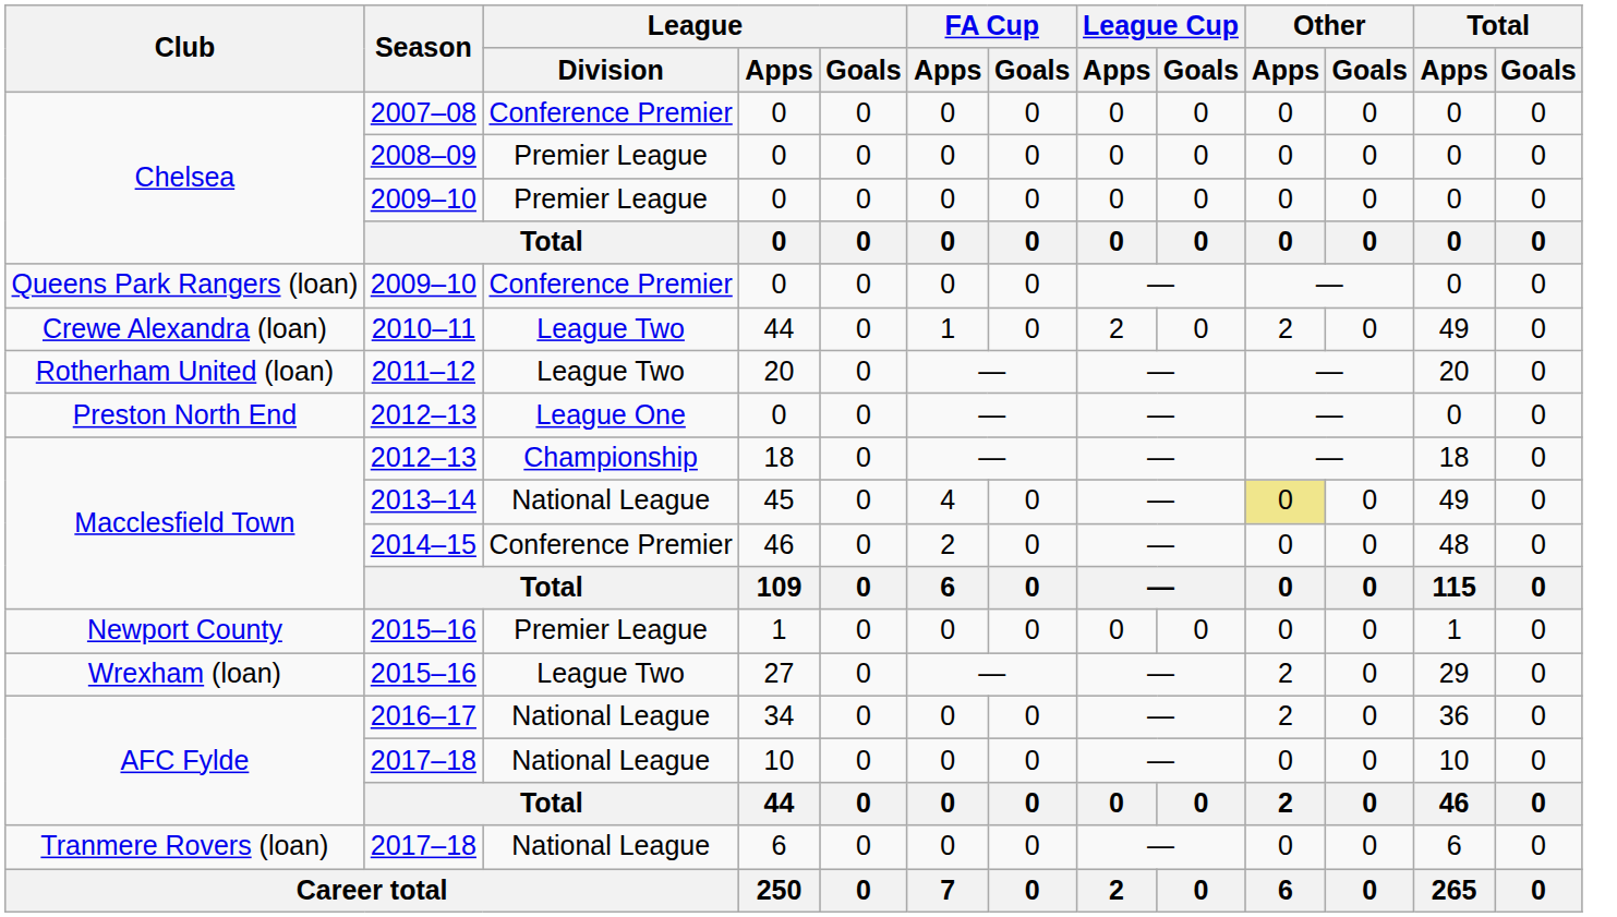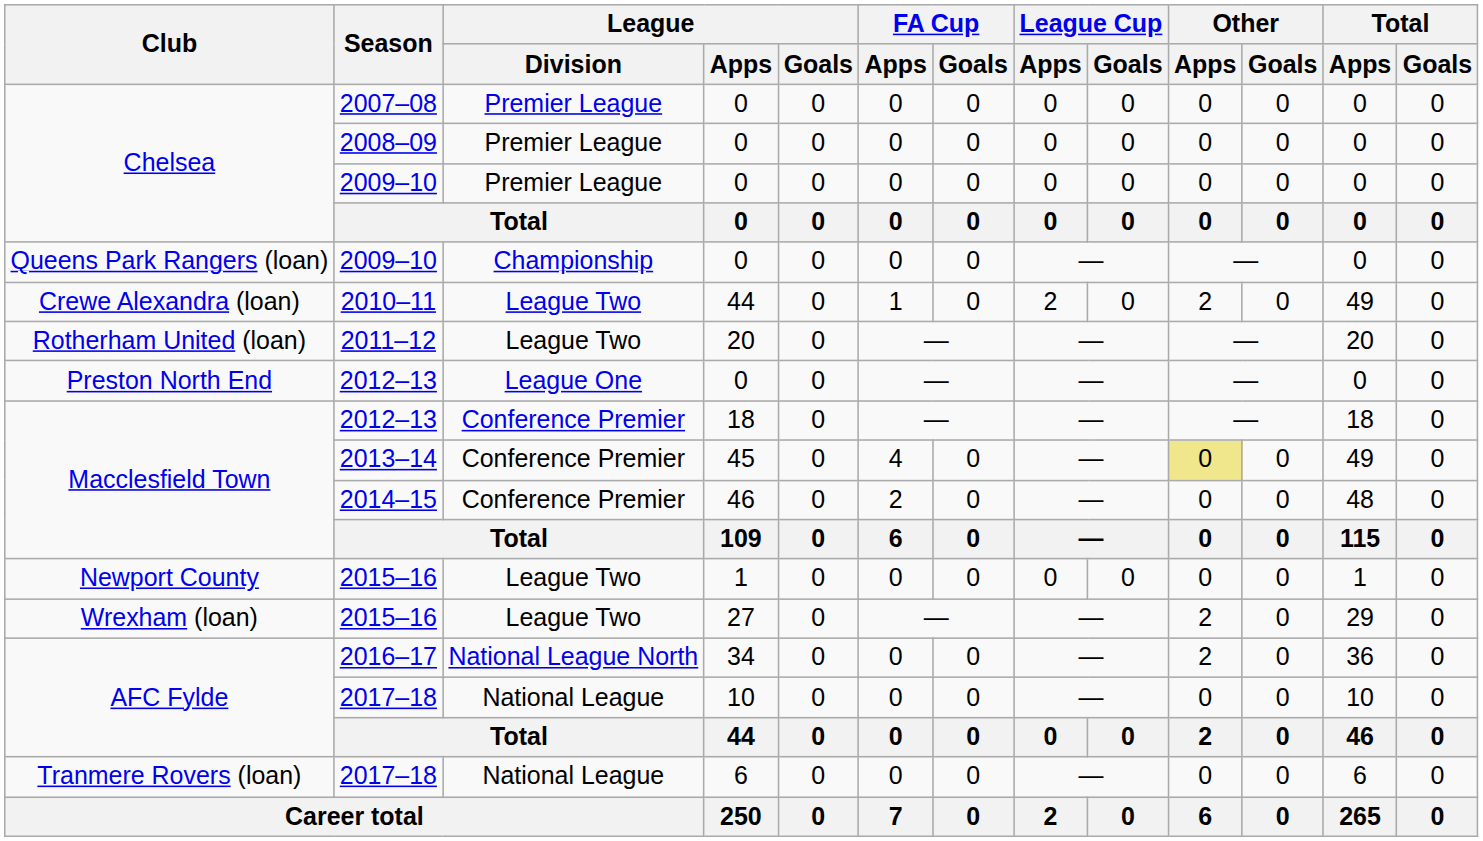 <table class="wikitable" style="text-align: center">
 <tr>
 <th rowspan="2">Club</th>
 <th rowspan="2">Season</th>
 <th colspan="3">League</th>
 <th colspan="2"><a href='#'>FA Cup</a></th>
 <th colspan="2"><a href='#'>League Cup</a></th>
 <th colspan="2">Other</th>
 <th colspan="2">Total</th>
 </tr>
 <tr>
 <th>Division</th>
 <th>Apps</th>
 <th>Goals</th>
 <th>Apps</th>
 <th>Goals</th>
 <th>Apps</th>
 <th>Goals</th>
 <th>Apps</th>
 <th>Goals</th>
 <th>Apps</th>
 <th>Goals</th>
 </tr>
 <tr>
 <td rowspan="4"><a href='#'>Chelsea</a></td>
 <td><a href='#'>2007–08</a></td>
-<td><a href='#'>Conference Premier</a></td>
+<td><a href='#'>Premier League</a></td>
 <td>0</td>
 <td>0</td>
 <td>0</td>
 <td>0</td>
 <td>0</td>
 <td>0</td>
 <td>0</td>
 <td>0</td>
 <td>0</td>
 <td>0</td>
 </tr>
 <tr>
 <td><a href='#'>2008–09</a></td>
 <td>Premier League</td>
 <td>0</td>
 <td>0</td>
 <td>0</td>
 <td>0</td>
 <td>0</td>
 <td>0</td>
 <td>0</td>
 <td>0</td>
 <td>0</td>
 <td>0</td>
 </tr>
 <tr>
 <td><a href='#'>2009–10</a></td>
 <td>Premier League</td>
 <td>0</td>
 <td>0</td>
 <td>0</td>
 <td>0</td>
 <td>0</td>
 <td>0</td>
 <td>0</td>
 <td>0</td>
 <td>0</td>
 <td>0</td>
 </tr>
 <tr>
 <th colspan="2">Total</th>
 <th>0</th>
 <th>0</th>
 <th>0</th>
 <th>0</th>
 <th>0</th>
 <th>0</th>
 <th>0</th>
 <th>0</th>
 <th>0</th>
 <th>0</th>
 </tr>
 <tr>
 <td><a href='#'>Queens Park Rangers</a> (loan)</td>
 <td><a href='#'>2009–10</a></td>
-<td><a href='#'>Conference Premier</a></td>
+<td><a href='#'>Championship</a></td>
 <td>0</td>
 <td>0</td>
 <td>0</td>
 <td>0</td>
 <td colspan="2">—</td>
 <td colspan="2">—</td>
 <td>0</td>
 <td>0</td>
 </tr>
 <tr>
 <td><a href='#'>Crewe Alexandra</a> (loan)</td>
 <td><a href='#'>2010–11</a></td>
 <td><a href='#'>League Two</a></td>
 <td>44</td>
 <td>0</td>
 <td>1</td>
 <td>0</td>
 <td>2</td>
 <td>0</td>
 <td>2</td>
 <td>0</td>
 <td>49</td>
 <td>0</td>
 </tr>
 <tr>
 <td><a href='#'>Rotherham United</a> (loan)</td>
 <td><a href='#'>2011–12</a></td>
 <td>League Two</td>
 <td>20</td>
 <td>0</td>
 <td colspan="2">—</td>
 <td colspan="2">—</td>
 <td colspan="2">—</td>
 <td>20</td>
 <td>0</td>
 </tr>
 <tr>
 <td><a href='#'>Preston North End</a></td>
 <td><a href='#'>2012–13</a></td>
 <td><a href='#'>League One</a></td>
 <td>0</td>
 <td>0</td>
 <td colspan="2">—</td>
 <td colspan="2">—</td>
 <td colspan="2">—</td>
 <td>0</td>
 <td>0</td>
 </tr>
 <tr>
 <td rowspan="4"><a href='#'>Macclesfield Town</a></td>
 <td><a href='#'>2012–13</a></td>
-<td><a href='#'>Championship</a></td>
+<td><a href='#'>Conference Premier</a></td>
 <td>18</td>
 <td>0</td>
 <td colspan="2">—</td>
 <td colspan="2">—</td>
 <td colspan="2">—</td>
 <td>18</td>
 <td>0</td>
 </tr>
 <tr>
 <td><a href='#'>2013–14</a></td>
-<td>National League</td>
+<td>Conference Premier</td>
 <td>45</td>
 <td>0</td>
 <td>4</td>
 <td>0</td>
 <td colspan="2">—</td>
 <td style="background: khaki;">0</td>
 <td>0</td>
 <td>49</td>
 <td>0</td>
 </tr>
 <tr>
 <td><a href='#'>2014–15</a></td>
 <td>Conference Premier</td>
 <td>46</td>
 <td>0</td>
 <td>2</td>
 <td>0</td>
 <td colspan="2">—</td>
 <td>0</td>
 <td>0</td>
 <td>48</td>
 <td>0</td>
 </tr>
 <tr>
 <th colspan="2">Total</th>
 <th>109</th>
 <th>0</th>
 <th>6</th>
 <th>0</th>
 <th colspan="2">—</th>
 <th>0</th>
 <th>0</th>
 <th>115</th>
 <th>0</th>
 </tr>
 <tr>
 <td><a href='#'>Newport County</a></td>
 <td><a href='#'>2015–16</a></td>
-<td>Premier League</td>
+<td>League Two</td>
 <td>1</td>
 <td>0</td>
 <td>0</td>
 <td>0</td>
 <td>0</td>
 <td>0</td>
 <td>0</td>
 <td>0</td>
 <td>1</td>
 <td>0</td>
 </tr>
 <tr>
 <td><a href='#'>Wrexham</a> (loan)</td>
 <td><a href='#'>2015–16</a></td>
 <td>League Two</td>
 <td>27</td>
 <td>0</td>
 <td colspan="2">—</td>
 <td colspan="2">—</td>
 <td>2</td>
 <td>0</td>
 <td>29</td>
 <td>0</td>
 </tr>
 <tr>
 <td rowspan="3"><a href='#'>AFC Fylde</a></td>
 <td><a href='#'>2016–17</a></td>
-<td>National League</td>
+<td><a href='#'>National League North</a></td>
 <td>34</td>
 <td>0</td>
 <td>0</td>
 <td>0</td>
 <td colspan="2">—</td>
 <td>2</td>
 <td>0</td>
 <td>36</td>
 <td>0</td>
 </tr>
 <tr>
 <td><a href='#'>2017–18</a></td>
 <td>National League</td>
 <td>10</td>
 <td>0</td>
 <td>0</td>
 <td>0</td>
 <td colspan="2">—</td>
 <td>0</td>
 <td>0</td>
 <td>10</td>
 <td>0</td>
 </tr>
 <tr>
 <th colspan="2">Total</th>
 <th>44</th>
 <th>0</th>
 <th>0</th>
 <th>0</th>
 <th>0</th>
 <th>0</th>
 <th>2</th>
 <th>0</th>
 <th>46</th>
 <th>0</th>
 </tr>
 <tr>
 <td><a href='#'>Tranmere Rovers</a> (loan)</td>
 <td><a href='#'>2017–18</a></td>
 <td>National League</td>
 <td>6</td>
 <td>0</td>
 <td>0</td>
 <td>0</td>
 <td colspan="2">—</td>
 <td>0</td>
 <td>0</td>
 <td>6</td>
 <td>0</td>
 </tr>
 <tr>
 <th colspan="3">Career total</th>
 <th>250</th>
 <th>0</th>
 <th>7</th>
 <th>0</th>
 <th>2</th>
 <th>0</th>
 <th>6</th>
 <th>0</th>
 <th>265</th>
 <th>0</th>
 </tr>
 </table>
